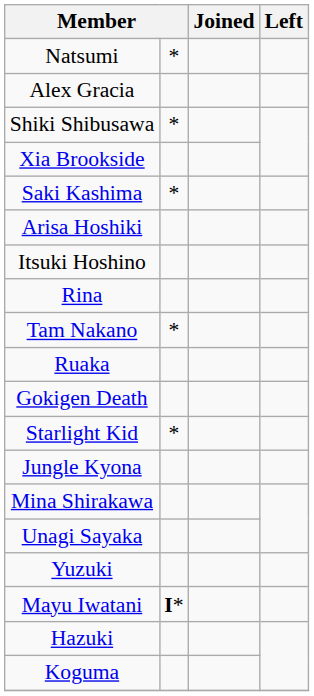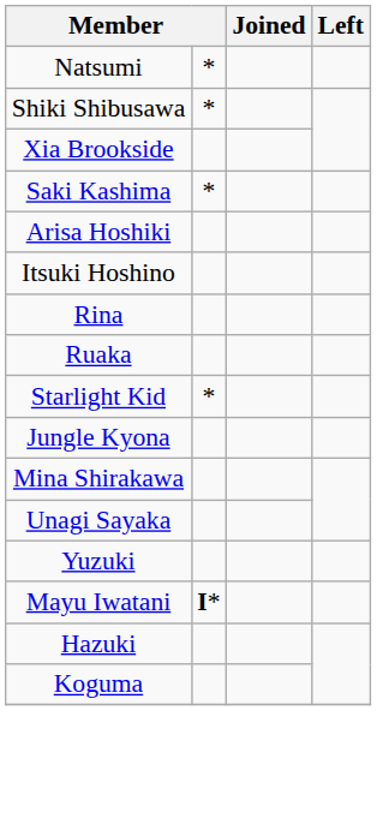 <table class="wikitable sortable" style="text-align:center;">
 <tr>
 <th colspan="2">Member</th>
 <th>Joined</th>
 <th>Left</th>
 </tr>
 <tr>
 <td>Natsumi</td>
 <td>*</td>
-<td></td>
-<td></td>
-</tr>
-<tr>
-<td>Alex Gracia</td>
-<td></td>
 <td></td>
 <td></td>
 </tr>
 <tr>
 <td>Shiki Shibusawa</td>
 <td>*</td>
 <td></td>
 <td rowspan=2></td>
 </tr>
 <tr>
 <td><a href='#'>Xia Brookside</a></td>
 <td></td>
 <td></td>
 </tr>
 <tr>
 <td><a href='#'>Saki Kashima</a></td>
 <td>*</td>
 <td></td>
 <td></td>
 </tr>
 <tr>
 <td><a href='#'>Arisa Hoshiki</a></td>
 <td></td>
 <td></td>
 <td></td>
 </tr>
 <tr>
 <td>Itsuki Hoshino</td>
 <td></td>
 <td></td>
 <td></td>
 </tr>
 <tr>
 <td><a href='#'>Rina</a></td>
 <td></td>
 <td></td>
 <td></td>
 </tr>
 <tr>
-<td><a href='#'>Tam Nakano</a></td>
-<td>*</td>
-<td></td>
-<td></td>
-</tr>
-<tr>
 <td><a href='#'>Ruaka</a></td>
-<td></td>
-<td></td>
-<td></td>
-</tr>
-<tr>
-<td><a href='#'>Gokigen Death</a></td>
 <td></td>
 <td></td>
 <td></td>
 </tr>
 <tr>
 <td><a href='#'>Starlight Kid</a></td>
 <td>*</td>
 <td></td>
 <td></td>
 </tr>
 <tr>
 <td><a href='#'>Jungle Kyona</a></td>
 <td></td>
 <td></td>
 <td></td>
 </tr>
 <tr>
 <td><a href='#'>Mina Shirakawa</a></td>
 <td></td>
 <td></td>
 <td rowspan=2></td>
 </tr>
 <tr>
 <td><a href='#'>Unagi Sayaka</a></td>
 <td></td>
 <td></td>
 </tr>
 <tr>
 <td><a href='#'>Yuzuki</a></td>
 <td></td>
 <td></td>
 <td></td>
 </tr>
 <tr>
 <td><a href='#'>Mayu Iwatani</a></td>
 <td><strong>I</strong>*</td>
 <td></td>
 <td></td>
 </tr>
 <tr>
 <td><a href='#'>Hazuki</a></td>
 <td></td>
 <td></td>
 <td rowspan=2></td>
 </tr>
 <tr>
 <td><a href='#'>Koguma</a></td>
 <td></td>
 <td></td>
 </tr>
 <tr>
 </tr>
 </table>
